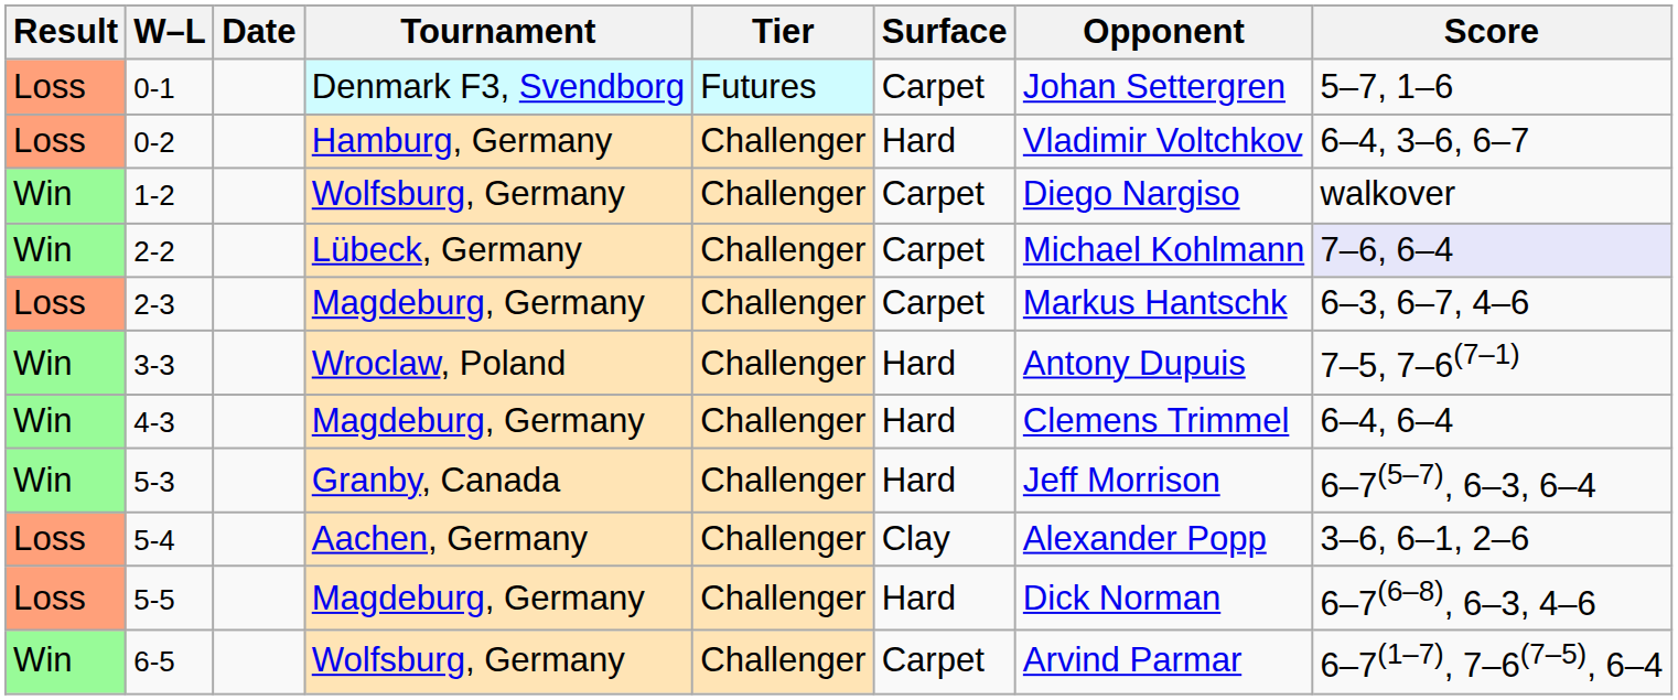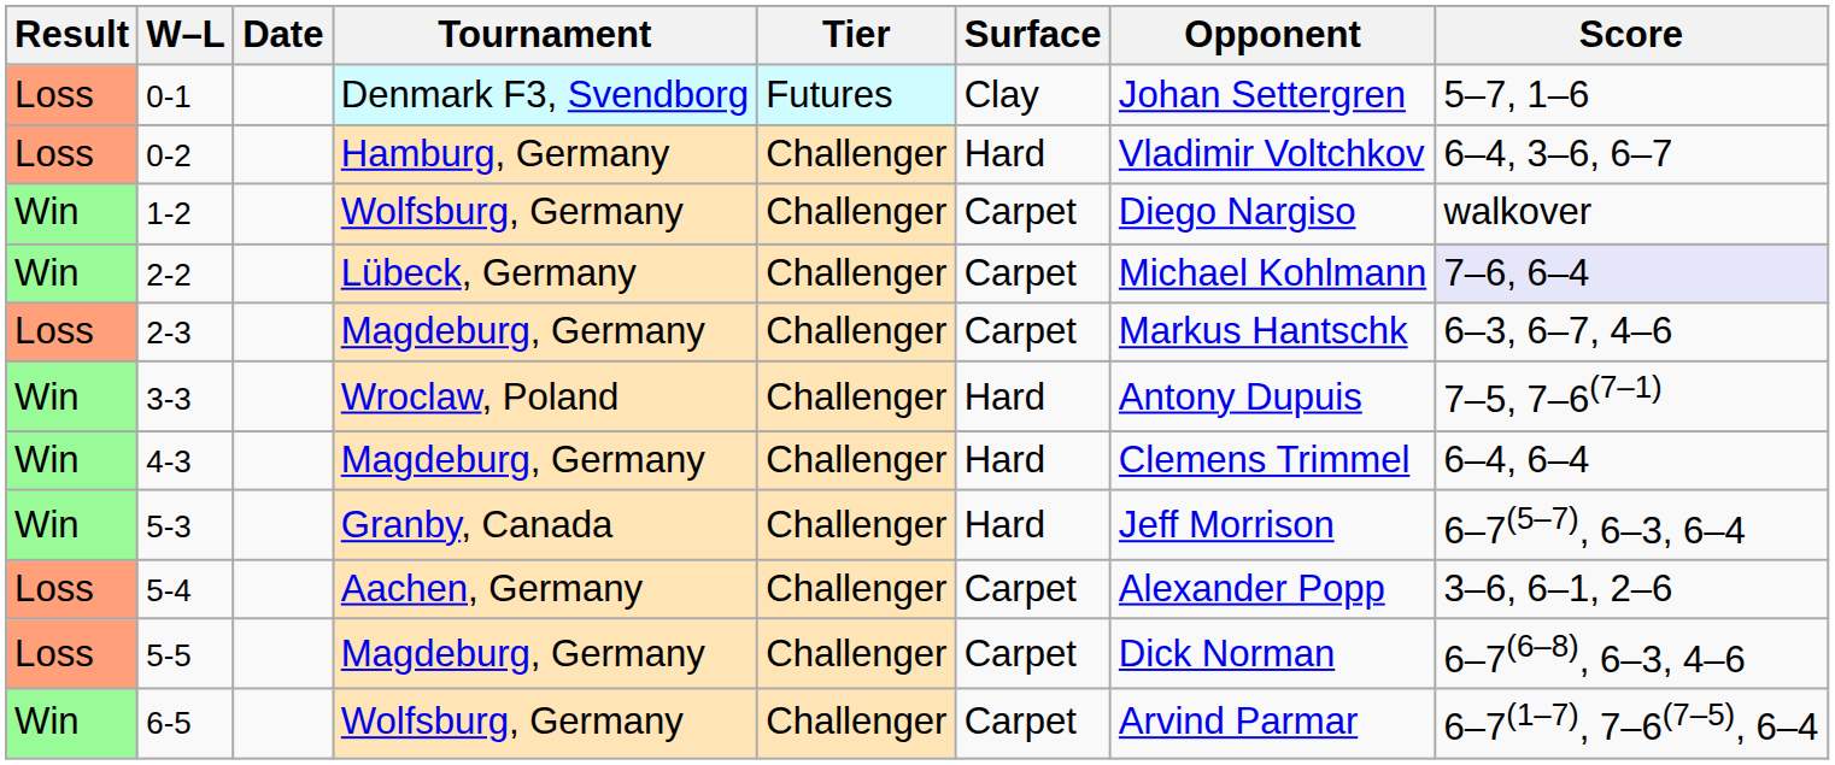 <table class="sortable wikitable">
 <tr>
 <th>Result</th>
 <th class="unsortable">W–L</th>
 <th>Date</th>
 <th>Tournament</th>
 <th>Tier</th>
 <th>Surface</th>
 <th>Opponent</th>
 <th class="unsortable">Score</th>
 </tr>
 <tr>
 <td style="background:#ffa07a;">Loss</td>
 <td><small>0-1</small></td>
 <td></td>
 <td style="background:#cffcff;">Denmark F3, <a href='#'>Svendborg</a></td>
 <td style="background:#cffcff;">Futures</td>
-<td>Carpet</td>
+<td>Clay</td>
 <td> <a href='#'>Johan Settergren</a></td>
 <td>5–7, 1–6</td>
 </tr>
 <tr>
 <td style="background:#ffa07a;">Loss</td>
 <td><small>0-2</small></td>
 <td></td>
 <td style="background:moccasin;"><a href='#'>Hamburg</a>, Germany</td>
 <td style="background:moccasin;">Challenger</td>
 <td>Hard</td>
 <td> <a href='#'>Vladimir Voltchkov</a></td>
 <td>6–4, 3–6, 6–7</td>
 </tr>
 <tr>
 <td style="background:#98fb98;">Win</td>
 <td><small>1-2</small></td>
 <td></td>
 <td style="background:moccasin;"><a href='#'>Wolfsburg</a>, Germany</td>
 <td style="background:moccasin;">Challenger</td>
 <td>Carpet</td>
 <td> <a href='#'>Diego Nargiso</a></td>
 <td>walkover</td>
 </tr>
 <tr>
 <td style="background:#98fb98;">Win</td>
 <td><small>2-2</small></td>
 <td></td>
 <td style="background:moccasin;"><a href='#'>Lübeck</a>, Germany</td>
 <td style="background:moccasin;">Challenger</td>
 <td>Carpet</td>
 <td> <a href='#'>Michael Kohlmann</a></td>
 <td style="background: lavender;">7–6, 6–4</td>
 </tr>
 <tr>
 <td style="background:#ffa07a;">Loss</td>
 <td><small>2-3</small></td>
 <td></td>
 <td style="background:moccasin;"><a href='#'>Magdeburg</a>, Germany</td>
 <td style="background:moccasin;">Challenger</td>
 <td>Carpet</td>
 <td> <a href='#'>Markus Hantschk</a></td>
 <td>6–3, 6–7, 4–6</td>
 </tr>
 <tr>
 <td style="background:#98fb98;">Win</td>
 <td><small>3-3</small></td>
 <td></td>
 <td style="background:moccasin;"><a href='#'>Wroclaw</a>, Poland</td>
 <td style="background:moccasin;">Challenger</td>
 <td>Hard</td>
 <td> <a href='#'>Antony Dupuis</a></td>
 <td>7–5, 7–6<sup>(7–1)</sup></td>
 </tr>
 <tr>
 <td style="background:#98fb98;">Win</td>
 <td><small>4-3</small></td>
 <td></td>
 <td style="background:moccasin;"><a href='#'>Magdeburg</a>, Germany</td>
 <td style="background:moccasin;">Challenger</td>
 <td>Hard</td>
 <td> <a href='#'>Clemens Trimmel</a></td>
 <td>6–4, 6–4</td>
 </tr>
 <tr>
 <td style="background:#98fb98;">Win</td>
 <td><small>5-3</small></td>
 <td></td>
 <td style="background:moccasin;"><a href='#'>Granby</a>, Canada</td>
 <td style="background:moccasin;">Challenger</td>
 <td>Hard</td>
 <td> <a href='#'>Jeff Morrison</a></td>
 <td>6–7<sup>(5–7)</sup>, 6–3, 6–4</td>
 </tr>
 <tr>
 <td style="background:#ffa07a;">Loss</td>
 <td><small>5-4</small></td>
 <td></td>
 <td style="background:moccasin;"><a href='#'>Aachen</a>, Germany</td>
 <td style="background:moccasin;">Challenger</td>
-<td>Clay</td>
+<td>Carpet</td>
 <td> <a href='#'>Alexander Popp</a></td>
 <td>3–6, 6–1, 2–6</td>
 </tr>
 <tr>
 <td style="background:#ffa07a;">Loss</td>
 <td><small>5-5</small></td>
 <td></td>
 <td style="background:moccasin;"><a href='#'>Magdeburg</a>, Germany</td>
 <td style="background:moccasin;">Challenger</td>
-<td>Hard</td>
+<td>Carpet</td>
 <td> <a href='#'>Dick Norman</a></td>
 <td>6–7<sup>(6–8)</sup>, 6–3, 4–6</td>
 </tr>
 <tr>
 <td style="background:#98fb98;">Win</td>
 <td><small>6-5</small></td>
 <td></td>
 <td style="background:moccasin;"><a href='#'>Wolfsburg</a>, Germany</td>
 <td style="background:moccasin;">Challenger</td>
 <td>Carpet</td>
 <td> <a href='#'>Arvind Parmar</a></td>
 <td>6–7<sup>(1–7)</sup>, 7–6<sup>(7–5)</sup>, 6–4</td>
 </tr>
 </table>
